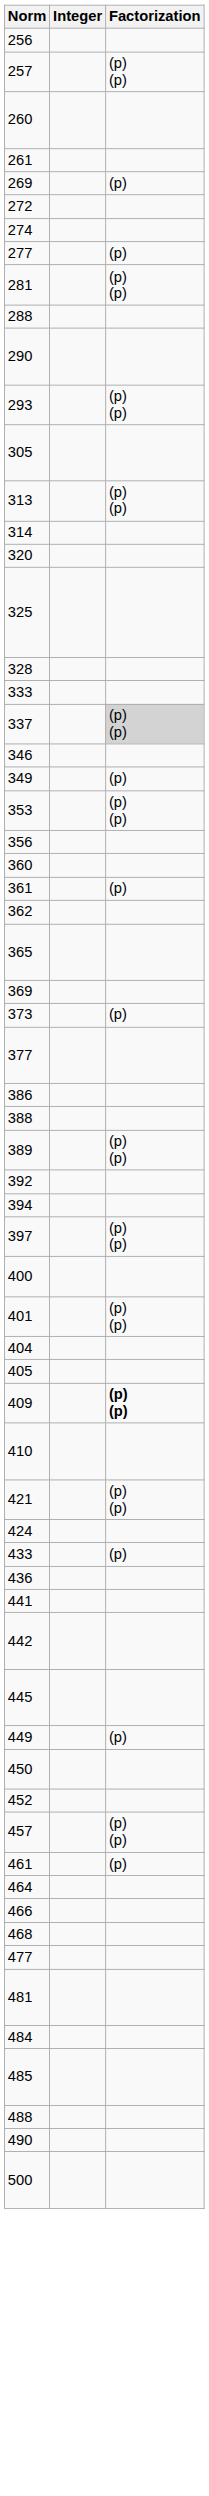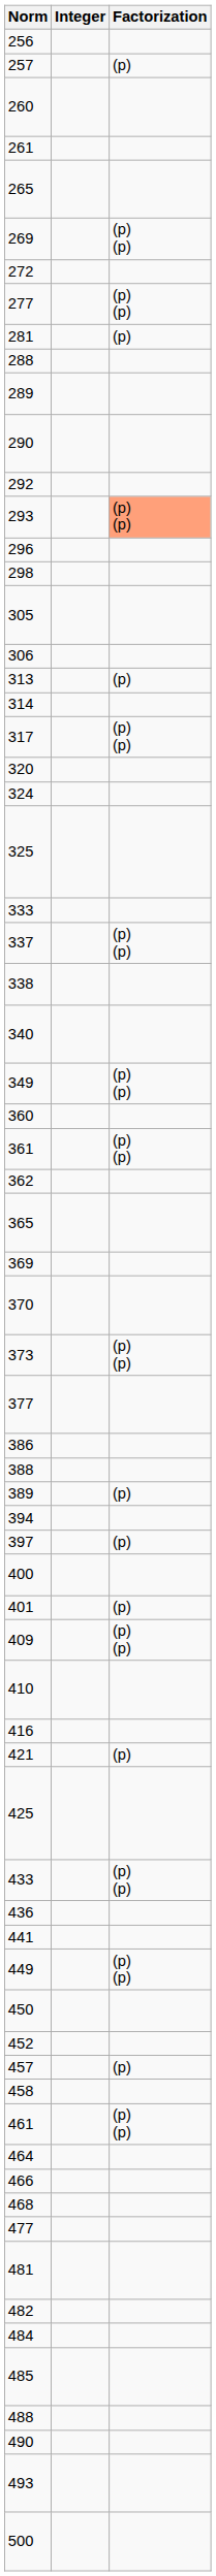 <table id="251–500" class="wikitable sortable" style="float:left; margin-right:1em">
 <tr>
 <th>Norm</th>
 <th>Integer</th>
 <th>Factorization</th>
 </tr>
 <tr>
 <td>256</td>
 <td></td>
 <td></td>
 </tr>
 <tr>
 <td>257</td>
 <td> <br></td>
-<td>(p) <br>(p)</td>
+<td>(p)</td>
 </tr>
 <tr>
 <td>260</td>
 <td> <br> <br> <br></td>
 <td> <br> <br> <br></td>
 </tr>
 <tr>
 <td>261</td>
 <td> <br></td>
 <td> <br></td>
 </tr>
 <tr>
+<td>265</td>
+<td> <br> <br> <br></td>
+<td> <br> <br> <br></td>
+</tr>
+<tr>
 <td>269</td>
 <td> <br></td>
-<td>(p)</td>
+<td>(p) <br>(p)</td>
 </tr>
 <tr>
 <td>272</td>
 <td> <br></td>
 <td> <br></td>
 </tr>
 <tr>
-<td>274</td>
-<td> <br></td>
-<td> <br></td>
-</tr>
-<tr>
 <td>277</td>
 <td> <br></td>
-<td>(p)</td>
+<td>(p) <br>(p)</td>
 </tr>
 <tr>
 <td>281</td>
 <td> <br></td>
-<td>(p) <br>(p)</td>
+<td>(p)</td>
 </tr>
 <tr>
 <td>288</td>
 <td></td>
 <td></td>
 </tr>
 <tr>
+<td>289</td>
+<td> <br> <br></td>
+<td> <br> <br></td>
+</tr>
+<tr>
 <td>290</td>
 <td> <br> <br> <br></td>
 <td> <br> <br> <br></td>
 </tr>
 <tr>
+<td>292</td>
+<td> <br></td>
+<td> <br></td>
+</tr>
+<tr>
 <td>293</td>
 <td> <br></td>
-<td>(p) <br>(p)</td>
+<td style="background: lightsalmon;">(p) <br>(p)</td>
+</tr>
+<tr>
+<td>296</td>
+<td> <br></td>
+<td> <br></td>
+</tr>
+<tr>
+<td>298</td>
+<td> <br></td>
+<td> <br></td>
 </tr>
 <tr>
 <td>305</td>
 <td> <br> <br> <br></td>
 <td> <br> <br> <br></td>
 </tr>
 <tr>
+<td>306</td>
+<td> <br></td>
+<td> <br></td>
+</tr>
+<tr>
 <td>313</td>
 <td> <br></td>
-<td>(p) <br>(p)</td>
+<td>(p)</td>
 </tr>
 <tr>
 <td>314</td>
 <td> <br></td>
 <td> <br></td>
 </tr>
 <tr>
+<td>317</td>
+<td> <br></td>
+<td>(p) <br>(p)</td>
+</tr>
+<tr>
 <td>320</td>
 <td> <br></td>
 <td> <br></td>
 </tr>
 <tr>
+<td>324</td>
+<td></td>
+<td></td>
+</tr>
+<tr>
 <td>325</td>
 <td> <br> <br> <br> <br> <br></td>
 <td> <br> <br> <br> <br> <br></td>
-</tr>
-<tr>
-<td>328</td>
-<td> <br></td>
-<td> <br></td>
 </tr>
 <tr>
 <td>333</td>
 <td> <br></td>
 <td> <br></td>
 </tr>
 <tr>
 <td>337</td>
 <td> <br></td>
-<td style="background: lightgrey;">(p) <br>(p)</td>
+<td>(p) <br>(p)</td>
 </tr>
 <tr>
-<td>346</td>
-<td> <br></td>
-<td> <br></td>
+<td>338</td>
+<td> <br> <br></td>
+<td> <br> <br></td>
+</tr>
+<tr>
+<td>340</td>
+<td> <br> <br> <br></td>
+<td> <br> <br> <br></td>
 </tr>
 <tr>
 <td>349</td>
 <td> <br></td>
-<td>(p)</td>
-</tr>
-<tr>
-<td>353</td>
-<td> <br></td>
 <td>(p) <br>(p)</td>
-</tr>
-<tr>
-<td>356</td>
-<td> <br></td>
-<td> <br></td>
 </tr>
 <tr>
 <td>360</td>
 <td> <br></td>
 <td> <br></td>
 </tr>
 <tr>
 <td>361</td>
 <td></td>
-<td>(p)</td>
+<td>(p) <br>(p)</td>
 </tr>
 <tr>
 <td>362</td>
 <td> <br></td>
 <td> <br></td>
 </tr>
 <tr>
 <td>365</td>
 <td> <br> <br> <br></td>
 <td> <br> <br> <br></td>
 </tr>
 <tr>
 <td>369</td>
 <td> <br></td>
 <td> <br></td>
 </tr>
 <tr>
+<td>370</td>
+<td> <br> <br> <br></td>
+<td> <br> <br> <br></td>
+</tr>
+<tr>
 <td>373</td>
 <td> <br></td>
-<td>(p)</td>
+<td>(p) <br>(p)</td>
 </tr>
 <tr>
 <td>377</td>
 <td> <br> <br> <br></td>
 <td> <br> <br> <br></td>
 </tr>
 <tr>
 <td>386</td>
 <td> <br></td>
 <td> <br></td>
 </tr>
 <tr>
 <td>388</td>
 <td> <br></td>
 <td> <br></td>
 </tr>
 <tr>
 <td>389</td>
 <td> <br></td>
-<td>(p) <br>(p)</td>
-</tr>
-<tr>
-<td>392</td>
-<td></td>
-<td></td>
+<td>(p)</td>
 </tr>
 <tr>
 <td>394</td>
 <td> <br></td>
 <td> <br></td>
 </tr>
 <tr>
 <td>397</td>
 <td> <br></td>
-<td>(p) <br>(p)</td>
+<td>(p)</td>
 </tr>
 <tr>
 <td>400</td>
 <td> <br> <br></td>
 <td> <br> <br></td>
 </tr>
 <tr>
 <td>401</td>
 <td> <br></td>
-<td>(p) <br>(p)</td>
-</tr>
-<tr>
-<td>404</td>
-<td> <br></td>
-<td> <br></td>
-</tr>
-<tr>
-<td>405</td>
-<td> <br></td>
-<td> <br></td>
+<td>(p)</td>
 </tr>
 <tr>
 <td>409</td>
 <td> <br></td>
-<td><strong>(p) <br>(p)</strong></td>
+<td>(p) <br>(p)</td>
 </tr>
 <tr>
 <td>410</td>
 <td> <br> <br> <br></td>
 <td> <br> <br> <br></td>
 </tr>
 <tr>
-<td>421</td>
-<td> <br></td>
-<td>(p) <br>(p)</td>
-</tr>
-<tr>
-<td>424</td>
+<td>416</td>
 <td> <br></td>
 <td> <br></td>
 </tr>
 <tr>
+<td>421</td>
+<td> <br></td>
+<td>(p)</td>
+</tr>
+<tr>
+<td>425</td>
+<td> <br> <br> <br> <br> <br></td>
+<td> <br> <br> <br> <br> <br></td>
+</tr>
+<tr>
 <td>433</td>
 <td> <br></td>
-<td>(p)</td>
+<td>(p) <br>(p)</td>
 </tr>
 <tr>
 <td>436</td>
 <td> <br></td>
 <td> <br></td>
 </tr>
 <tr>
 <td>441</td>
 <td></td>
 <td></td>
 </tr>
 <tr>
-<td>442</td>
-<td> <br> <br> <br></td>
-<td> <br> <br> <br></td>
-</tr>
-<tr>
-<td>445</td>
-<td> <br> <br> <br></td>
-<td> <br> <br> <br></td>
-</tr>
-<tr>
 <td>449</td>
 <td> <br></td>
-<td>(p)</td>
+<td>(p) <br>(p)</td>
 </tr>
 <tr>
 <td>450</td>
 <td> <br> <br></td>
 <td> <br> <br></td>
 </tr>
 <tr>
 <td>452</td>
 <td> <br></td>
 <td> <br></td>
 </tr>
 <tr>
 <td>457</td>
 <td> <br></td>
-<td>(p) <br>(p)</td>
+<td>(p)</td>
+</tr>
+<tr>
+<td>458</td>
+<td> <br></td>
+<td> <br></td>
 </tr>
 <tr>
 <td>461</td>
 <td> <br></td>
-<td>(p)</td>
+<td>(p) <br>(p)</td>
 </tr>
 <tr>
 <td>464</td>
 <td> <br></td>
 <td> <br></td>
 </tr>
 <tr>
 <td>466</td>
 <td> <br></td>
 <td> <br></td>
 </tr>
 <tr>
 <td>468</td>
 <td> <br></td>
 <td> <br></td>
 </tr>
 <tr>
 <td>477</td>
 <td> <br></td>
 <td> <br></td>
 </tr>
 <tr>
 <td>481</td>
 <td> <br> <br> <br></td>
 <td> <br> <br> <br></td>
 </tr>
 <tr>
+<td>482</td>
+<td> <br></td>
+<td> <br></td>
+</tr>
+<tr>
 <td>484</td>
 <td></td>
 <td></td>
 </tr>
 <tr>
 <td>485</td>
 <td> <br> <br> <br></td>
 <td> <br> <br> <br></td>
 </tr>
 <tr>
 <td>488</td>
 <td> <br></td>
 <td> <br></td>
 </tr>
 <tr>
 <td>490</td>
 <td> <br></td>
 <td> <br></td>
 </tr>
 <tr>
+<td>493</td>
+<td> <br> <br> <br></td>
+<td> <br> <br> <br></td>
+</tr>
+<tr>
 <td>500</td>
 <td> <br> <br> <br></td>
 <td> <br> <br> <br></td>
 </tr>
 </table>
